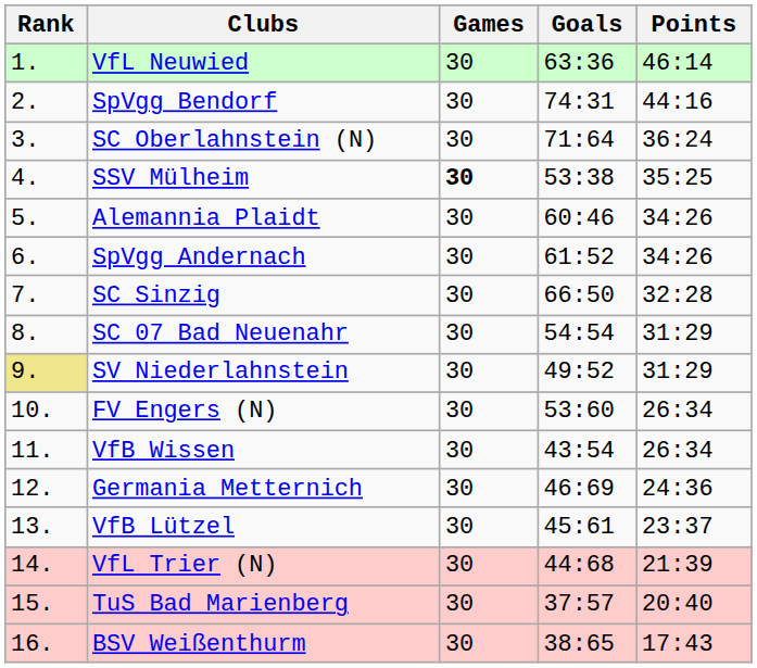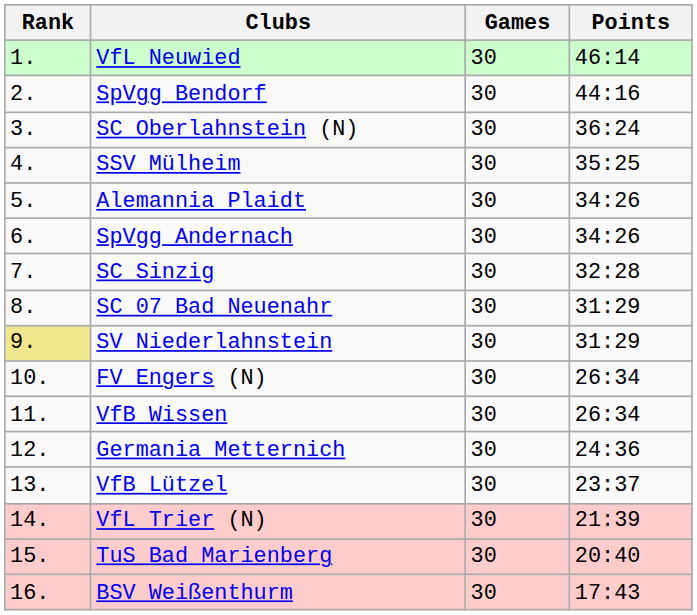 <table class="wikitable" style="width:410px;">
 <tr>
 <th>Rank</th>
 <th>Clubs</th>
 <th>Games</th>
-<th>Goals</th>
 <th>Points</th>
 </tr>
 <tr bgcolor="ccffcc">
 <td>1.</td>
 <td><a href='#'>VfL Neuwied</a></td>
 <td>30</td>
-<td>63:36</td>
 <td>46:14</td>
 </tr>
 <tr>
 <td>2.</td>
 <td><a href='#'>SpVgg Bendorf</a></td>
 <td>30</td>
-<td>74:31</td>
 <td>44:16</td>
 </tr>
 <tr>
 <td>3.</td>
 <td><a href='#'>SC Oberlahnstein</a> (N)</td>
 <td>30</td>
-<td>71:64</td>
 <td>36:24</td>
 </tr>
 <tr>
 <td>4.</td>
 <td><a href='#'>SSV Mülheim</a></td>
-<td><strong>30</strong></td>
-<td>53:38</td>
+<td>30</td>
 <td>35:25</td>
 </tr>
 <tr>
 <td>5.</td>
 <td><a href='#'>Alemannia Plaidt</a></td>
 <td>30</td>
-<td>60:46</td>
 <td>34:26</td>
 </tr>
 <tr>
 <td>6.</td>
 <td><a href='#'>SpVgg Andernach</a></td>
 <td>30</td>
-<td>61:52</td>
 <td>34:26</td>
 </tr>
 <tr>
 <td>7.</td>
 <td><a href='#'>SC Sinzig</a></td>
 <td>30</td>
-<td>66:50</td>
 <td>32:28</td>
 </tr>
 <tr>
 <td>8.</td>
 <td><a href='#'>SC 07 Bad Neuenahr</a></td>
 <td>30</td>
-<td>54:54</td>
 <td>31:29</td>
 </tr>
 <tr>
 <td style="background: khaki;">9.</td>
 <td><a href='#'>SV Niederlahnstein</a></td>
 <td>30</td>
-<td>49:52</td>
 <td>31:29</td>
 </tr>
 <tr>
 <td>10.</td>
 <td><a href='#'>FV Engers</a> (N)</td>
 <td>30</td>
-<td>53:60</td>
 <td>26:34</td>
 </tr>
 <tr>
 <td>11.</td>
 <td><a href='#'>VfB Wissen</a></td>
 <td>30</td>
-<td>43:54</td>
 <td>26:34</td>
 </tr>
 <tr>
 <td>12.</td>
 <td><a href='#'>Germania Metternich</a></td>
 <td>30</td>
-<td>46:69</td>
 <td>24:36</td>
 </tr>
 <tr>
 <td>13.</td>
 <td><a href='#'>VfB Lützel</a></td>
 <td>30</td>
-<td>45:61</td>
 <td>23:37</td>
 </tr>
 <tr bgcolor="#ffcccc">
 <td>14.</td>
 <td><a href='#'>VfL Trier</a> (N)</td>
 <td>30</td>
-<td>44:68</td>
 <td>21:39</td>
 </tr>
 <tr bgcolor="#ffcccc">
 <td>15.</td>
 <td><a href='#'>TuS Bad Marienberg</a></td>
 <td>30</td>
-<td>37:57</td>
 <td>20:40</td>
 </tr>
 <tr bgcolor="#ffcccc">
 <td>16.</td>
 <td><a href='#'>BSV Weißenthurm</a></td>
 <td>30</td>
-<td>38:65</td>
 <td>17:43</td>
 </tr>
 </table>
